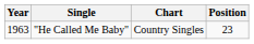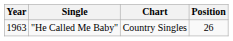 <table class="wikitable">
 <tr>
 <th>Year</th>
 <th>Single</th>
 <th>Chart</th>
 <th>Position</th>
 </tr>
 <tr>
 <td>1963</td>
 <td>"He Called Me Baby"</td>
 <td>Country Singles</td>
-<td align="center">23</td>
+<td align="center">26</td>
 </tr>
 </table>
